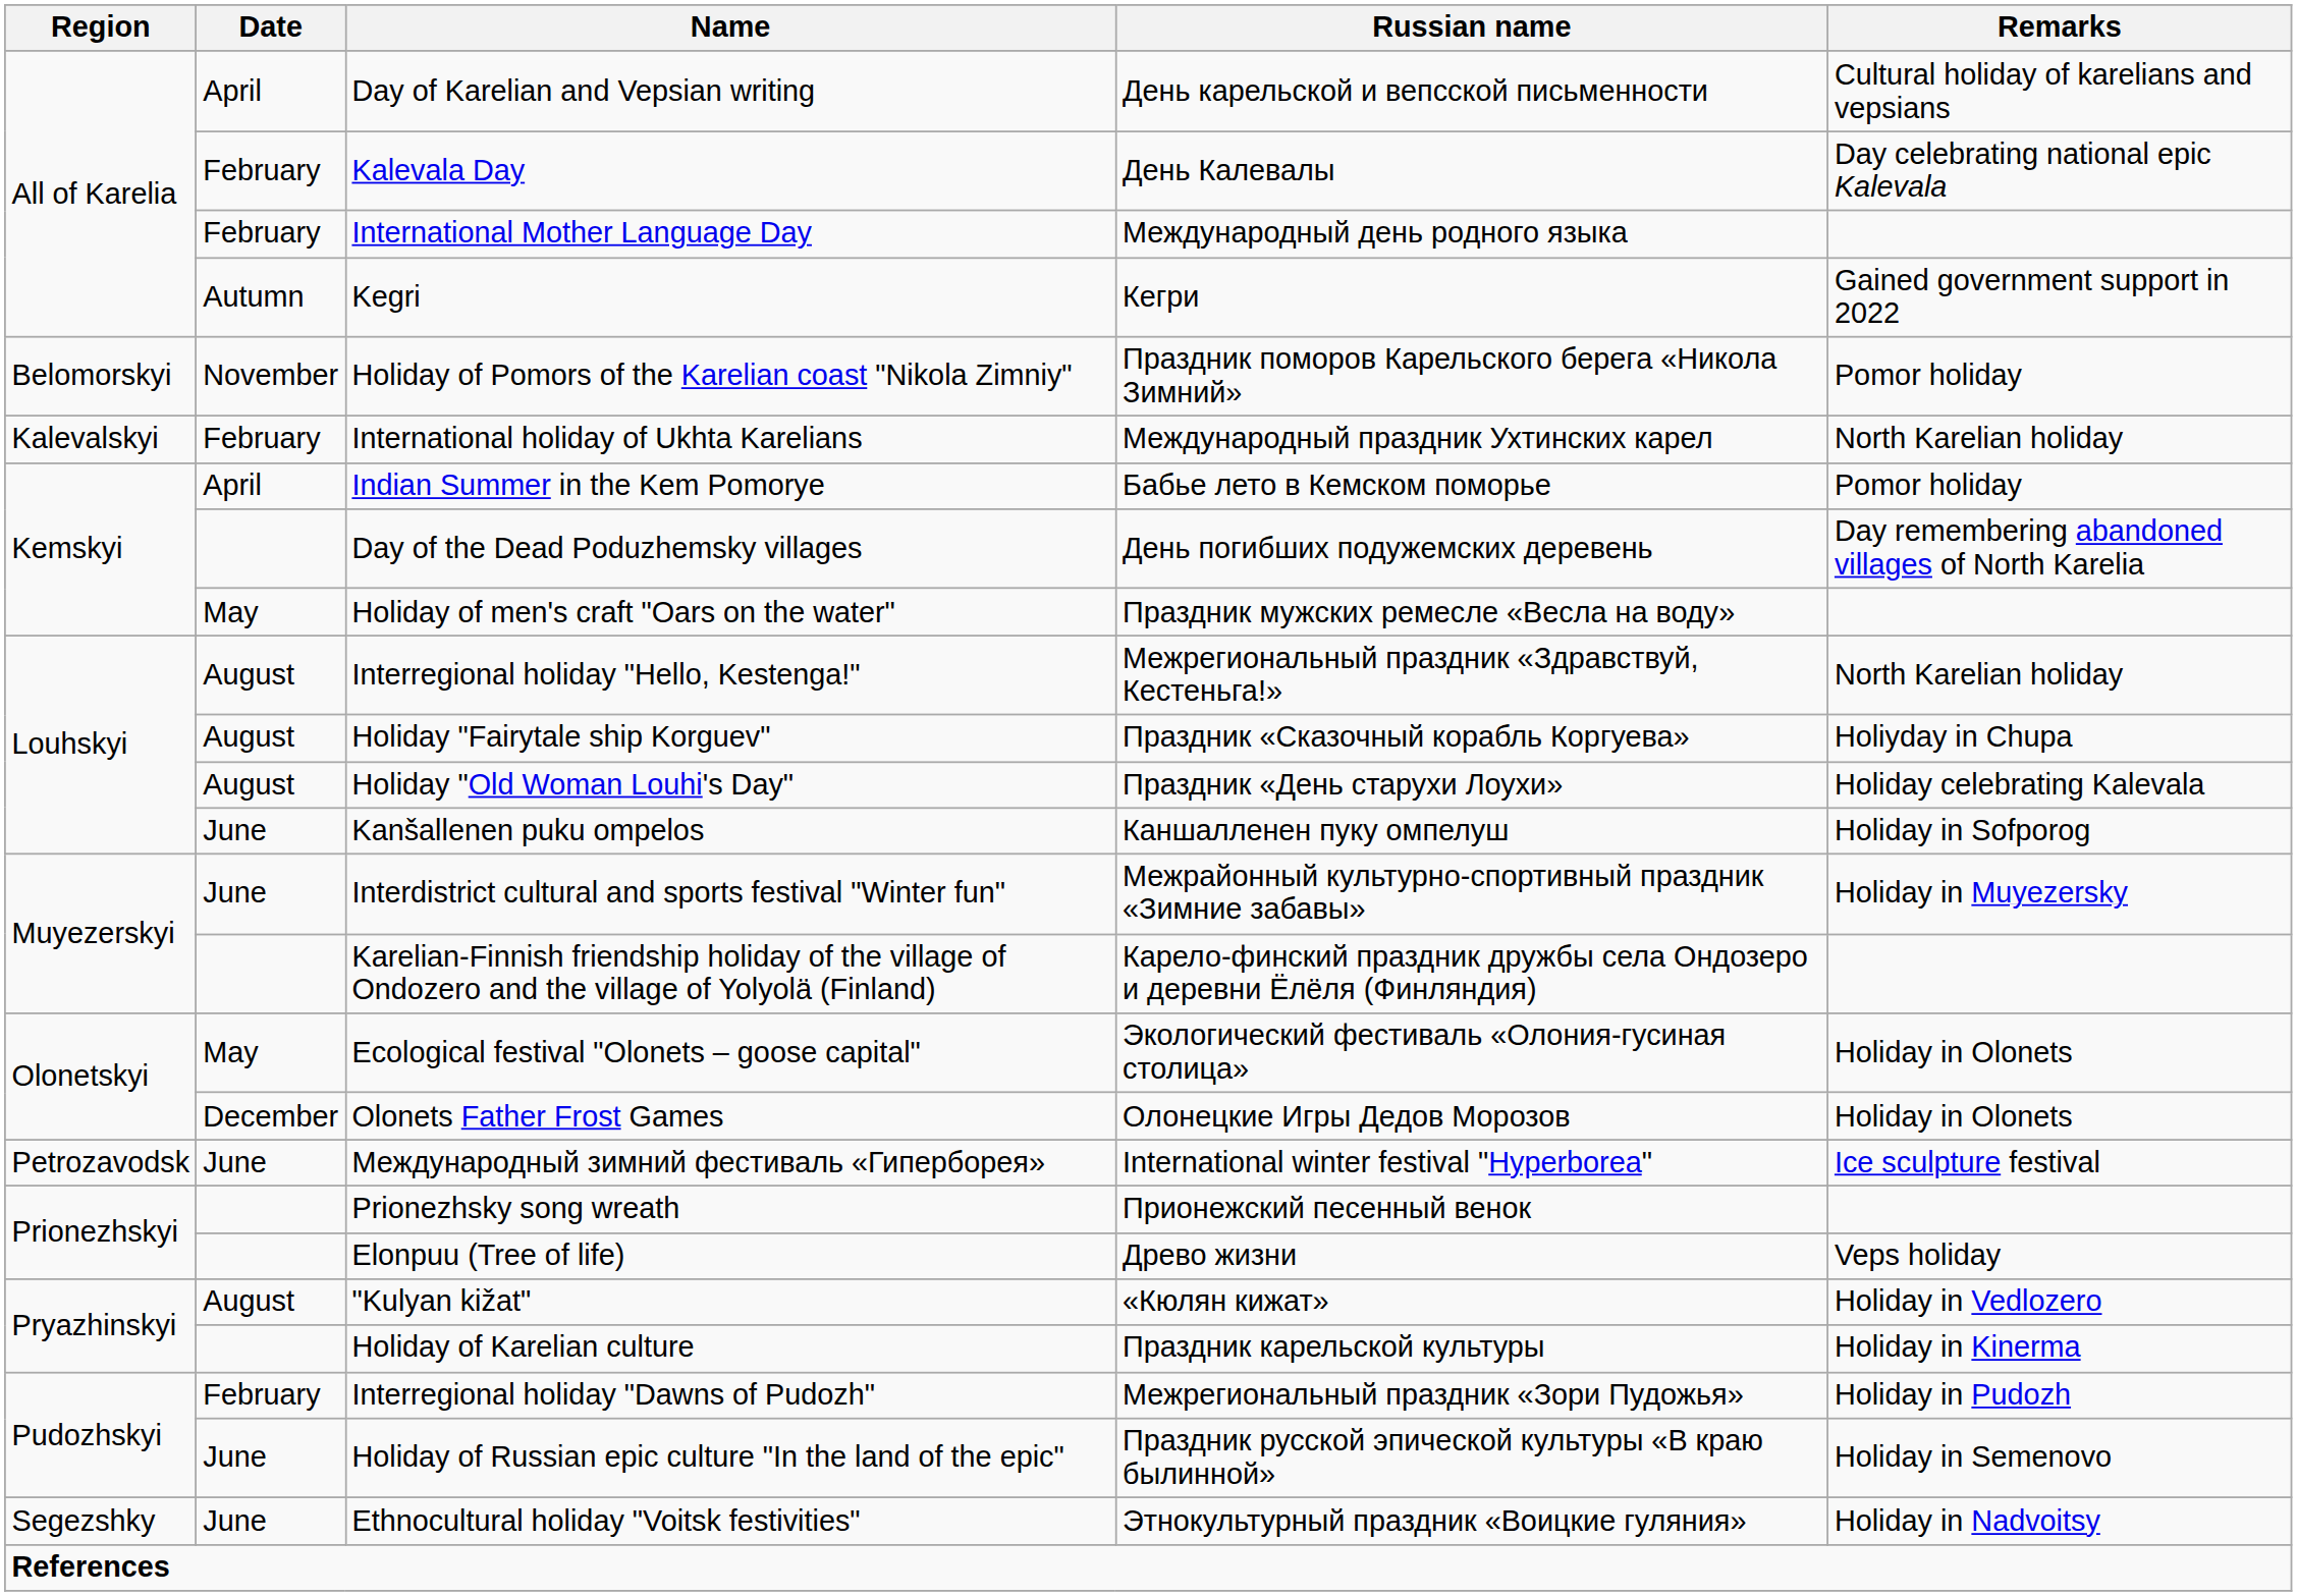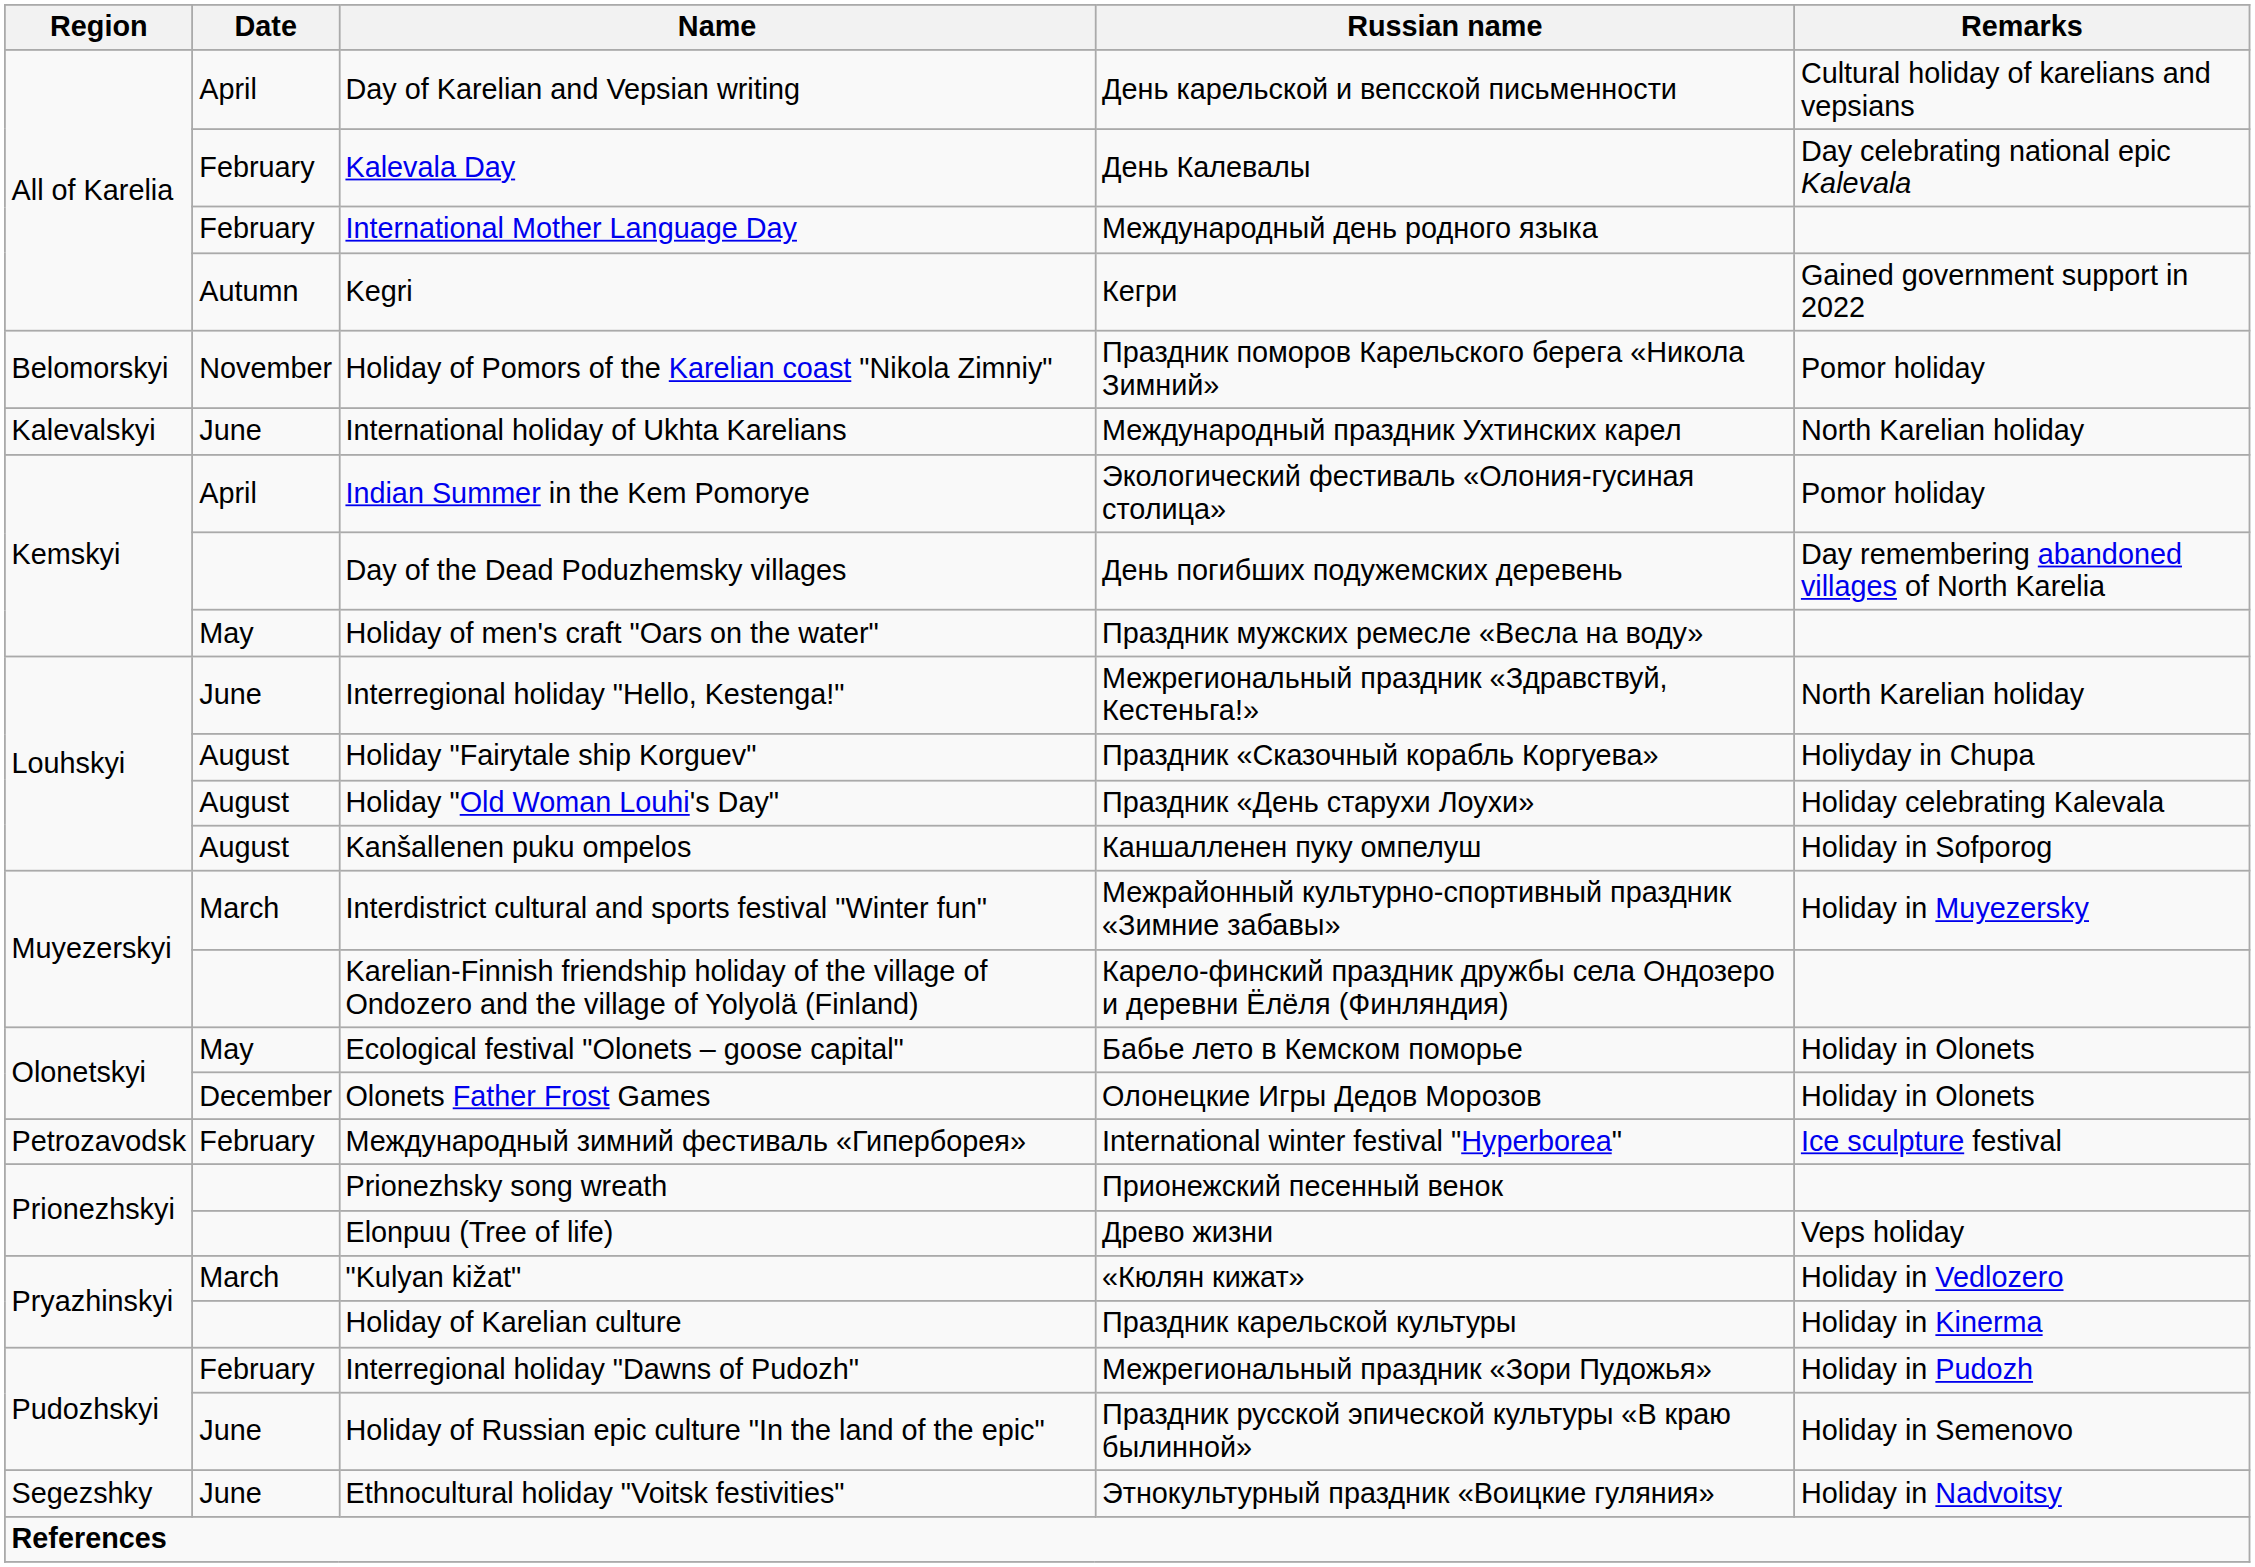 <table class="wikitable">
 <tr>
 <th>Region</th>
 <th>Date</th>
 <th>Name</th>
 <th>Russian name</th>
 <th>Remarks</th>
 </tr>
 <tr>
 <td rowspan="4">All of Karelia</td>
 <td>April</td>
 <td>Day of Karelian and Vepsian writing</td>
 <td>День карельской и вепсской письменности</td>
 <td>Cultural holiday of karelians and vepsians</td>
 </tr>
 <tr>
 <td>February</td>
 <td><a href='#'>Kalevala Day</a></td>
 <td>День Калевалы</td>
 <td>Day celebrating national epic <em>Kalevala</em></td>
 </tr>
 <tr>
 <td>February</td>
 <td><a href='#'>International Mother Language Day</a></td>
 <td>Международный день родного языка</td>
 <td></td>
 </tr>
 <tr>
 <td>Autumn</td>
 <td>Kegri</td>
 <td>Кегри</td>
 <td>Gained government support in 2022</td>
 </tr>
 <tr>
 <td>Belomorskyi</td>
 <td>November</td>
 <td>Holiday of Pomors of the <a href='#'>Karelian coast</a> "Nikola Zimniy"</td>
 <td>Праздник поморов Карельского берега «Никола Зимний»</td>
 <td>Pomor holiday</td>
 </tr>
 <tr>
 <td>Kalevalskyi</td>
-<td>February</td>
+<td>June</td>
 <td>International holiday of Ukhta Karelians</td>
 <td>Международный праздник Ухтинских карел</td>
 <td>North Karelian holiday</td>
 </tr>
 <tr>
 <td rowspan="3">Kemskyi</td>
 <td>April</td>
 <td><a href='#'>Indian Summer</a> in the Kem Pomorye</td>
-<td>Бабье лето в Кемском поморье</td>
+<td>Экологический фестиваль «Олония-гусиная столица»</td>
 <td>Pomor holiday</td>
 </tr>
 <tr>
 <td></td>
 <td>Day of the Dead Poduzhemsky villages</td>
 <td>День погибших подужемских деревень</td>
 <td>Day remembering <a href='#'>abandoned villages</a> of North Karelia</td>
 </tr>
 <tr>
 <td>May</td>
 <td>Holiday of men's craft "Oars on the water"</td>
 <td>Праздник мужских ремесле «Весла на воду»</td>
 <td></td>
 </tr>
 <tr>
 <td rowspan="4">Louhskyi</td>
-<td>August</td>
+<td>June</td>
 <td>Interregional holiday "Hello, Kestenga!"</td>
 <td>Межрегиональный праздник «Здравствуй, Кестеньга!»</td>
 <td>North Karelian holiday</td>
 </tr>
 <tr>
 <td>August</td>
 <td>Holiday "Fairytale ship Korguev"</td>
 <td>Праздник «Сказочный корабль Коргуева»</td>
 <td>Holiyday in Chupa</td>
 </tr>
 <tr>
 <td>August</td>
 <td>Holiday "<a href='#'>Old Woman Louhi</a>'s Day"</td>
 <td>Праздник «День старухи Лоухи»</td>
 <td>Holiday celebrating Kalevala</td>
 </tr>
 <tr>
-<td>June</td>
+<td>August</td>
 <td>Kanšallenen puku ompelos</td>
 <td>Каншалленен пуку омпелуш</td>
 <td>Holiday in Sofporog</td>
 </tr>
 <tr>
 <td rowspan="2">Muyezerskyi</td>
-<td>June</td>
+<td>March</td>
 <td>Interdistrict cultural and sports festival "Winter fun"</td>
 <td>Межрайонный культурно-спортивный праздник «Зимние забавы»</td>
 <td>Holiday in <a href='#'>Muyezersky</a></td>
 </tr>
 <tr>
 <td></td>
 <td>Karelian-Finnish friendship holiday of the village of Ondozero and the village of Yolyolä (Finland)</td>
 <td>Карело-финский праздник дружбы села Ондозеро и деревни Ёлёля (Финляндия)</td>
 <td></td>
 </tr>
 <tr>
 <td rowspan="2">Olonetskyi</td>
 <td>May</td>
 <td>Ecological festival "Olonets – goose capital"</td>
-<td>Экологический фестиваль «Олония-гусиная столица»</td>
+<td>Бабье лето в Кемском поморье</td>
 <td>Holiday in Olonets</td>
 </tr>
 <tr>
 <td>December</td>
 <td>Olonets <a href='#'>Father Frost</a> Games</td>
 <td>Олонецкие Игры Дедов Морозов</td>
 <td>Holiday in Olonets</td>
 </tr>
 <tr>
 <td>Petrozavodsk</td>
-<td>June</td>
+<td>February</td>
 <td>Международный зимний фестиваль «Гиперборея»</td>
 <td>International winter festival "<a href='#'>Hyperborea</a>"</td>
 <td><a href='#'>Ice sculpture</a> festival</td>
 </tr>
 <tr>
 <td rowspan="2">Prionezhskyi</td>
 <td></td>
 <td>Prionezhsky song wreath</td>
 <td>Прионежский песенный венок</td>
 <td></td>
 </tr>
 <tr>
 <td></td>
 <td>Elonpuu (Tree of life)</td>
 <td>Древо жизни</td>
 <td>Veps holiday</td>
 </tr>
 <tr>
 <td rowspan="2">Pryazhinskyi</td>
-<td>August</td>
+<td>March</td>
 <td>"Kulyan kižat"</td>
 <td>«Кюлян кижат»</td>
 <td>Holiday in <a href='#'>Vedlozero</a></td>
 </tr>
 <tr>
 <td></td>
 <td>Holiday of Karelian culture</td>
 <td>Праздник карельской культуры</td>
 <td>Holiday in <a href='#'>Kinerma</a></td>
 </tr>
 <tr>
 <td rowspan="2">Pudozhskyi</td>
 <td>February</td>
 <td>Interregional holiday "Dawns of Pudozh"</td>
 <td>Межрегиональный праздник «Зори Пудожья»</td>
 <td>Holiday in <a href='#'>Pudozh</a></td>
 </tr>
 <tr>
 <td>June</td>
 <td>Holiday of Russian epic culture "In the land of the epic"</td>
 <td>Праздник русской эпической культуры «В краю былинной»</td>
 <td>Holiday in Semenovo</td>
 </tr>
 <tr>
 <td>Segezshky</td>
 <td>June</td>
 <td>Ethnocultural holiday "Voitsk festivities"</td>
 <td>Этнокультурный праздник «Воицкие гуляния»</td>
 <td>Holiday in <a href='#'>Nadvoitsy</a></td>
 </tr>
 <tr>
 <td colspan="5"><strong>References</strong></td>
 </tr>
 </table>
